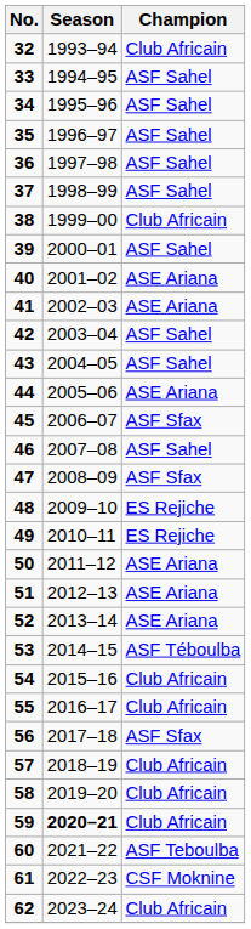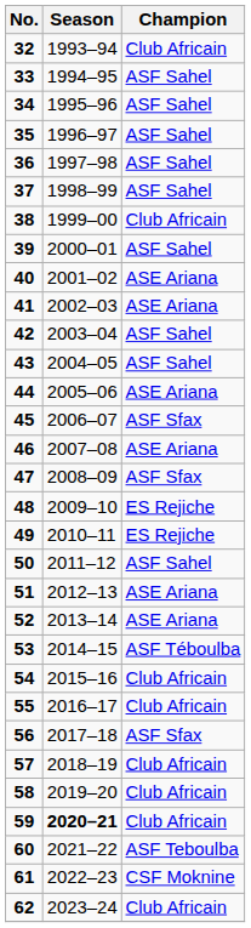 <table class="wikitable">
 <tr>
 <th>No.</th>
 <th>Season</th>
 <th>Champion</th>
 </tr>
 <tr>
 <td align="center"><strong>32</strong></td>
 <td>1993–94</td>
 <td><a href='#'>Club Africain</a></td>
 </tr>
 <tr>
 <td align="center"><strong>33</strong></td>
 <td>1994–95</td>
 <td><a href='#'>ASF Sahel</a></td>
 </tr>
 <tr>
 <td align="center"><strong>34</strong></td>
 <td>1995–96</td>
 <td><a href='#'>ASF Sahel</a></td>
 </tr>
 <tr>
 <td align="center"><strong>35</strong></td>
 <td>1996–97</td>
 <td><a href='#'>ASF Sahel</a></td>
 </tr>
 <tr>
 <td align="center"><strong>36</strong></td>
 <td>1997–98</td>
 <td><a href='#'>ASF Sahel</a></td>
 </tr>
 <tr>
 <td align="center"><strong>37</strong></td>
 <td>1998–99</td>
 <td><a href='#'>ASF Sahel</a></td>
 </tr>
 <tr>
 <td align="center"><strong>38</strong></td>
 <td>1999–00</td>
 <td><a href='#'>Club Africain</a></td>
 </tr>
 <tr>
 <td align="center"><strong>39</strong></td>
 <td>2000–01</td>
 <td><a href='#'>ASF Sahel</a></td>
 </tr>
 <tr>
 <td align="center"><strong>40</strong></td>
 <td>2001–02</td>
 <td><a href='#'>ASE Ariana</a></td>
 </tr>
 <tr>
 <td align="center"><strong>41</strong></td>
 <td>2002–03</td>
 <td><a href='#'>ASE Ariana</a></td>
 </tr>
 <tr>
 <td align="center"><strong>42</strong></td>
 <td>2003–04</td>
 <td><a href='#'>ASF Sahel</a></td>
 </tr>
 <tr>
 <td align="center"><strong>43</strong></td>
 <td>2004–05</td>
 <td><a href='#'>ASF Sahel</a></td>
 </tr>
 <tr>
 <td align="center"><strong>44</strong></td>
 <td>2005–06</td>
 <td><a href='#'>ASE Ariana</a></td>
 </tr>
 <tr>
 <td align="center"><strong>45</strong></td>
 <td>2006–07</td>
 <td><a href='#'>ASF Sfax</a></td>
 </tr>
 <tr>
 <td align="center"><strong>46</strong></td>
 <td>2007–08</td>
-<td><a href='#'>ASF Sahel</a></td>
+<td><a href='#'>ASE Ariana</a></td>
 </tr>
 <tr>
 <td align="center"><strong>47</strong></td>
 <td>2008–09</td>
 <td><a href='#'>ASF Sfax</a></td>
 </tr>
 <tr>
 <td align="center"><strong>48</strong></td>
 <td>2009–10</td>
 <td><a href='#'>ES Rejiche</a></td>
 </tr>
 <tr>
 <td align="center"><strong>49</strong></td>
 <td>2010–11</td>
 <td><a href='#'>ES Rejiche</a></td>
 </tr>
 <tr>
 <td align="center"><strong>50</strong></td>
 <td>2011–12</td>
-<td><a href='#'>ASE Ariana</a></td>
+<td><a href='#'>ASF Sahel</a></td>
 </tr>
 <tr>
 <td align="center"><strong>51</strong></td>
 <td>2012–13</td>
 <td><a href='#'>ASE Ariana</a></td>
 </tr>
 <tr>
 <td align="center"><strong>52</strong></td>
 <td>2013–14</td>
 <td><a href='#'>ASE Ariana</a></td>
 </tr>
 <tr>
 <td align="center"><strong>53</strong></td>
 <td>2014–15</td>
 <td><a href='#'>ASF Téboulba</a></td>
 </tr>
 <tr>
 <td align="center"><strong>54</strong></td>
 <td>2015–16</td>
 <td><a href='#'>Club Africain</a></td>
 </tr>
 <tr>
 <td align="center"><strong>55</strong></td>
 <td>2016–17</td>
 <td><a href='#'>Club Africain</a></td>
 </tr>
 <tr>
 <td align="center"><strong>56</strong></td>
 <td>2017–18</td>
 <td><a href='#'>ASF Sfax</a></td>
 </tr>
 <tr>
 <td align="center"><strong>57</strong></td>
 <td>2018–19</td>
 <td><a href='#'>Club Africain</a></td>
 </tr>
 <tr>
 <td align="center"><strong>58</strong></td>
 <td>2019–20</td>
 <td><a href='#'>Club Africain</a></td>
 </tr>
 <tr>
 <td align="center"><strong>59</strong></td>
 <td><strong>2020–21</strong></td>
 <td><a href='#'>Club Africain</a></td>
 </tr>
 <tr>
 <td align="center"><strong>60</strong></td>
 <td>2021–22</td>
 <td><a href='#'>ASF Teboulba</a></td>
 </tr>
 <tr>
 <td align="center"><strong>61</strong></td>
 <td>2022–23</td>
 <td><a href='#'>CSF Moknine</a></td>
 </tr>
 <tr>
 <td align="center"><strong>62</strong></td>
 <td>2023–24</td>
 <td><a href='#'>Club Africain</a></td>
 </tr>
 <tr>
 </tr>
 </table>
